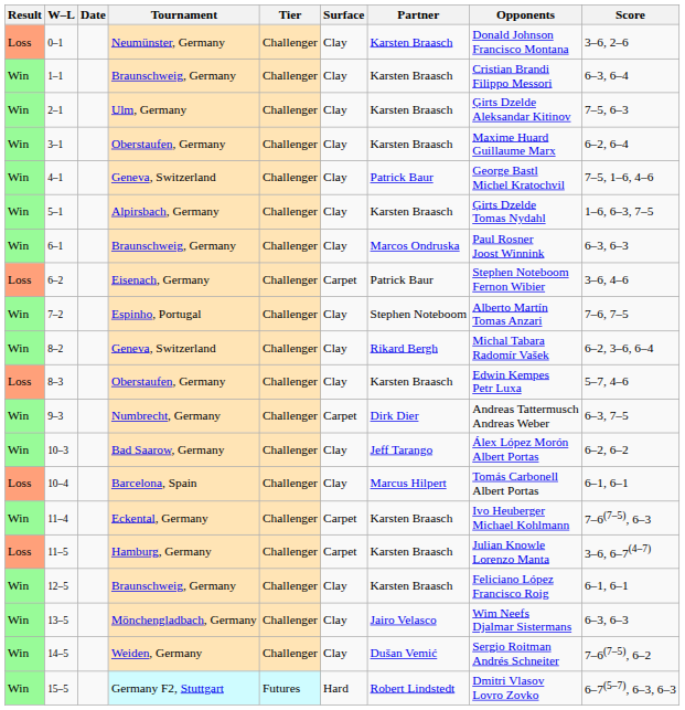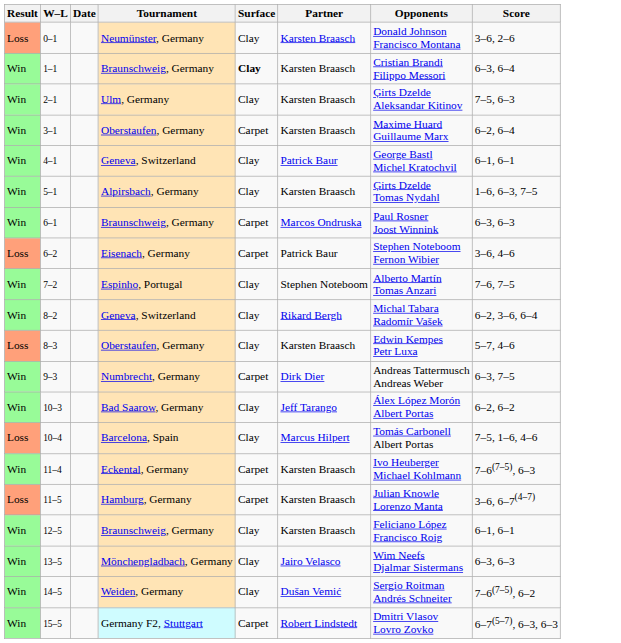 <table class="sortable wikitable">
 <tr>
 <th>Result</th>
 <th class="unsortable">W–L</th>
 <th>Date</th>
 <th>Tournament</th>
-<th>Tier</th>
 <th>Surface</th>
 <th>Partner</th>
 <th>Opponents</th>
 <th class="unsortable">Score</th>
 </tr>
 <tr>
 <td style="background:#ffa07a;">Loss</td>
 <td><small>0–1</small></td>
 <td></td>
 <td style="background:moccasin;"><a href='#'>Neumünster</a>, Germany</td>
-<td style="background:moccasin;">Challenger</td>
 <td>Clay</td>
 <td> <a href='#'>Karsten Braasch</a></td>
 <td> <a href='#'>Donald Johnson</a> <br>  <a href='#'>Francisco Montana</a></td>
 <td>3–6, 2–6</td>
 </tr>
 <tr>
 <td style="background:#98fb98;">Win</td>
 <td><small>1–1</small></td>
 <td></td>
 <td style="background:moccasin;"><a href='#'>Braunschweig</a>, Germany</td>
-<td style="background:moccasin;">Challenger</td>
-<td>Clay</td>
+<td><strong>Clay</strong></td>
 <td> Karsten Braasch</td>
 <td> <a href='#'>Cristian Brandi</a> <br>  <a href='#'>Filippo Messori</a></td>
 <td>6–3, 6–4</td>
 </tr>
 <tr>
 <td style="background:#98fb98;">Win</td>
 <td><small>2–1</small></td>
 <td></td>
 <td style="background:moccasin;"><a href='#'>Ulm</a>, Germany</td>
-<td style="background:moccasin;">Challenger</td>
 <td>Clay</td>
 <td> Karsten Braasch</td>
 <td> <a href='#'>Ģirts Dzelde</a> <br>  <a href='#'>Aleksandar Kitinov</a></td>
 <td>7–5, 6–3</td>
 </tr>
 <tr>
 <td style="background:#98fb98;">Win</td>
 <td><small>3–1</small></td>
 <td></td>
 <td style="background:moccasin;"><a href='#'>Oberstaufen</a>, Germany</td>
-<td style="background:moccasin;">Challenger</td>
-<td>Clay</td>
+<td>Carpet</td>
 <td> Karsten Braasch</td>
 <td> <a href='#'>Maxime Huard</a> <br>  <a href='#'>Guillaume Marx</a></td>
 <td>6–2, 6–4</td>
 </tr>
 <tr>
 <td style="background:#98fb98;">Win</td>
 <td><small>4–1</small></td>
 <td></td>
 <td style="background:moccasin;"><a href='#'>Geneva</a>, Switzerland</td>
-<td style="background:moccasin;">Challenger</td>
 <td>Clay</td>
 <td> <a href='#'>Patrick Baur</a></td>
 <td> <a href='#'>George Bastl</a> <br>  <a href='#'>Michel Kratochvil</a></td>
-<td>7–5, 1–6, 4–6</td>
+<td>6–1, 6–1</td>
 </tr>
 <tr>
 <td style="background:#98fb98;">Win</td>
 <td><small>5–1</small></td>
 <td></td>
 <td style="background:moccasin;"><a href='#'>Alpirsbach</a>, Germany</td>
-<td style="background:moccasin;">Challenger</td>
 <td>Clay</td>
 <td> Karsten Braasch</td>
 <td> <a href='#'>Ģirts Dzelde</a> <br>  <a href='#'>Tomas Nydahl</a></td>
 <td>1–6, 6–3, 7–5</td>
 </tr>
 <tr>
 <td style="background:#98fb98;">Win</td>
 <td><small>6–1</small></td>
 <td></td>
 <td style="background:moccasin;"><a href='#'>Braunschweig</a>, Germany</td>
-<td style="background:moccasin;">Challenger</td>
-<td>Clay</td>
+<td>Carpet</td>
 <td> <a href='#'>Marcos Ondruska</a></td>
 <td> <a href='#'>Paul Rosner</a> <br>  <a href='#'>Joost Winnink</a></td>
 <td>6–3, 6–3</td>
 </tr>
 <tr>
 <td style="background:#ffa07a;">Loss</td>
 <td><small>6–2</small></td>
 <td></td>
 <td style="background:moccasin;"><a href='#'>Eisenach</a>, Germany</td>
-<td style="background:moccasin;">Challenger</td>
 <td>Carpet</td>
 <td> Patrick Baur</td>
 <td> <a href='#'>Stephen Noteboom</a> <br>  <a href='#'>Fernon Wibier</a></td>
 <td>3–6, 4–6</td>
 </tr>
 <tr>
 <td style="background:#98fb98;">Win</td>
 <td><small>7–2</small></td>
 <td></td>
 <td style="background:moccasin;"><a href='#'>Espinho</a>, Portugal</td>
-<td style="background:moccasin;">Challenger</td>
 <td>Clay</td>
 <td> Stephen Noteboom</td>
 <td> <a href='#'>Alberto Martín</a> <br>  <a href='#'>Tomas Anzari</a></td>
 <td>7–6, 7–5</td>
 </tr>
 <tr>
 <td style="background:#98fb98;">Win</td>
 <td><small>8–2</small></td>
 <td></td>
 <td style="background:moccasin;"><a href='#'>Geneva</a>, Switzerland</td>
-<td style="background:moccasin;">Challenger</td>
 <td>Clay</td>
 <td> <a href='#'>Rikard Bergh</a></td>
 <td> <a href='#'>Michal Tabara</a> <br>  <a href='#'>Radomír Vašek</a></td>
 <td>6–2, 3–6, 6–4</td>
 </tr>
 <tr>
 <td style="background:#ffa07a;">Loss</td>
 <td><small>8–3</small></td>
 <td></td>
 <td style="background:moccasin;"><a href='#'>Oberstaufen</a>, Germany</td>
-<td style="background:moccasin;">Challenger</td>
 <td>Clay</td>
 <td> Karsten Braasch</td>
 <td> <a href='#'>Edwin Kempes</a> <br>  <a href='#'>Petr Luxa</a></td>
 <td>5–7, 4–6</td>
 </tr>
 <tr>
 <td style="background:#98fb98;">Win</td>
 <td><small>9–3</small></td>
 <td></td>
 <td style="background:moccasin;"><a href='#'>Numbrecht</a>, Germany</td>
-<td style="background:moccasin;">Challenger</td>
 <td>Carpet</td>
 <td> <a href='#'>Dirk Dier</a></td>
 <td> Andreas Tattermusch <br>  Andreas Weber</td>
 <td>6–3, 7–5</td>
 </tr>
 <tr>
 <td style="background:#98fb98;">Win</td>
 <td><small>10–3</small></td>
 <td></td>
 <td style="background:moccasin;"><a href='#'>Bad Saarow</a>, Germany</td>
-<td style="background:moccasin;">Challenger</td>
 <td>Clay</td>
 <td> <a href='#'>Jeff Tarango</a></td>
 <td> <a href='#'>Álex López Morón</a> <br>  <a href='#'>Albert Portas</a></td>
 <td>6–2, 6–2</td>
 </tr>
 <tr>
 <td style="background:#ffa07a;">Loss</td>
 <td><small>10–4</small></td>
 <td></td>
 <td style="background:moccasin;"><a href='#'>Barcelona</a>, Spain</td>
-<td style="background:moccasin;">Challenger</td>
 <td>Clay</td>
 <td> <a href='#'>Marcus Hilpert</a></td>
 <td> <a href='#'>Tomás Carbonell</a> <br>  Albert Portas</td>
-<td>6–1, 6–1</td>
+<td>7–5, 1–6, 4–6</td>
 </tr>
 <tr>
 <td style="background:#98fb98;">Win</td>
 <td><small>11–4</small></td>
 <td></td>
 <td style="background:moccasin;"><a href='#'>Eckental</a>, Germany</td>
-<td style="background:moccasin;">Challenger</td>
 <td>Carpet</td>
 <td> Karsten Braasch</td>
 <td> <a href='#'>Ivo Heuberger</a> <br>  <a href='#'>Michael Kohlmann</a></td>
 <td>7–6<sup>(7–5)</sup>, 6–3</td>
 </tr>
 <tr>
 <td style="background:#ffa07a;">Loss</td>
 <td><small>11–5</small></td>
 <td></td>
 <td style="background:moccasin;"><a href='#'>Hamburg</a>, Germany</td>
-<td style="background:moccasin;">Challenger</td>
 <td>Carpet</td>
 <td> Karsten Braasch</td>
 <td> <a href='#'>Julian Knowle</a> <br>  <a href='#'>Lorenzo Manta</a></td>
 <td>3–6, 6–7<sup>(4–7)</sup></td>
 </tr>
 <tr>
 <td style="background:#98fb98;">Win</td>
 <td><small>12–5</small></td>
 <td></td>
 <td style="background:moccasin;"><a href='#'>Braunschweig</a>, Germany</td>
-<td style="background:moccasin;">Challenger</td>
 <td>Clay</td>
 <td> Karsten Braasch</td>
 <td> <a href='#'>Feliciano López</a> <br>  <a href='#'>Francisco Roig</a></td>
 <td>6–1, 6–1</td>
 </tr>
 <tr>
 <td style="background:#98fb98;">Win</td>
 <td><small>13–5</small></td>
 <td></td>
 <td style="background:moccasin;"><a href='#'>Mönchengladbach</a>, Germany</td>
-<td style="background:moccasin;">Challenger</td>
 <td>Clay</td>
 <td> <a href='#'>Jairo Velasco</a></td>
 <td> <a href='#'>Wim Neefs</a> <br>  <a href='#'>Djalmar Sistermans</a></td>
 <td>6–3, 6–3</td>
 </tr>
 <tr>
 <td style="background:#98fb98;">Win</td>
 <td><small>14–5</small></td>
 <td></td>
 <td style="background:moccasin;"><a href='#'>Weiden</a>, Germany</td>
-<td style="background:moccasin;">Challenger</td>
 <td>Clay</td>
 <td> <a href='#'>Dušan Vemić</a></td>
 <td> <a href='#'>Sergio Roitman</a> <br>  <a href='#'>Andrés Schneiter</a></td>
 <td>7–6<sup>(7–5)</sup>, 6–2</td>
 </tr>
 <tr>
 <td style="background:#98fb98;">Win</td>
 <td><small>15–5</small></td>
 <td></td>
 <td style="background:#cffcff;">Germany F2, <a href='#'>Stuttgart</a></td>
-<td style="background:#cffcff;">Futures</td>
-<td>Hard</td>
+<td>Carpet</td>
 <td> <a href='#'>Robert Lindstedt</a></td>
 <td> <a href='#'>Dmitri Vlasov</a> <br>  <a href='#'>Lovro Zovko</a></td>
 <td>6–7<sup>(5–7)</sup>, 6–3, 6–3</td>
 </tr>
 </table>
